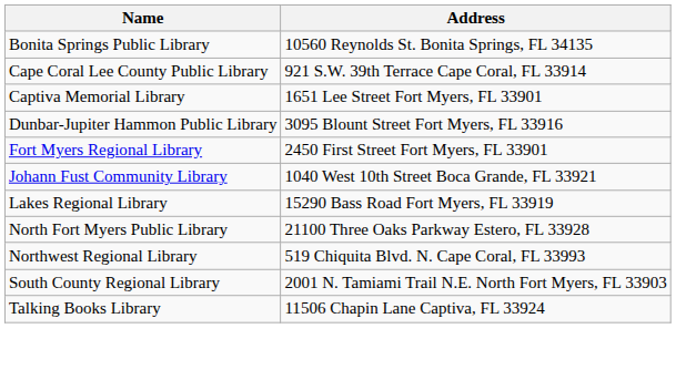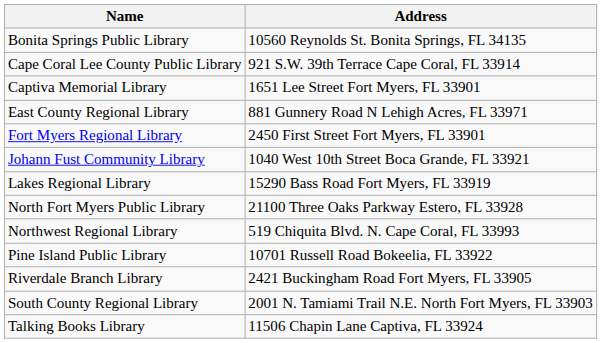 <table class="wikitable">
 <tr>
 <th>Name</th>
 <th>Address</th>
 </tr>
 <tr>
 <td>Bonita Springs Public Library</td>
 <td>10560 Reynolds St. Bonita Springs, FL 34135</td>
 </tr>
 <tr>
 <td>Cape Coral Lee County Public Library</td>
 <td>921 S.W. 39th Terrace Cape Coral, FL 33914</td>
 </tr>
 <tr>
 <td>Captiva Memorial Library</td>
 <td>1651 Lee Street Fort Myers, FL 33901</td>
 </tr>
 <tr>
-<td>Dunbar-Jupiter Hammon Public Library</td>
-<td>3095 Blount Street Fort Myers, FL 33916</td>
+<td>East County Regional Library</td>
+<td>881 Gunnery Road N Lehigh Acres, FL 33971</td>
 </tr>
 <tr>
 <td><a href='#'>Fort Myers Regional Library</a></td>
 <td>2450 First Street Fort Myers, FL 33901</td>
 </tr>
 <tr>
 <td><a href='#'>Johann Fust Community Library</a></td>
 <td>1040 West 10th Street Boca Grande, FL 33921</td>
 </tr>
 <tr>
 <td>Lakes Regional Library</td>
 <td>15290 Bass Road Fort Myers, FL 33919</td>
 </tr>
 <tr>
 <td>North Fort Myers Public Library</td>
 <td>21100 Three Oaks Parkway Estero, FL 33928</td>
 </tr>
 <tr>
 <td>Northwest Regional Library</td>
 <td>519 Chiquita Blvd. N. Cape Coral, FL 33993</td>
 </tr>
 <tr>
+<td>Pine Island Public Library</td>
+<td>10701 Russell Road Bokeelia, FL 33922</td>
+</tr>
+<tr>
+<td>Riverdale Branch Library</td>
+<td>2421 Buckingham Road Fort Myers, FL 33905</td>
+</tr>
+<tr>
 <td>South County Regional Library</td>
 <td>2001 N. Tamiami Trail N.E. North Fort Myers, FL 33903</td>
 </tr>
 <tr>
 <td>Talking Books Library</td>
 <td>11506 Chapin Lane Captiva, FL 33924</td>
 </tr>
 </table>
